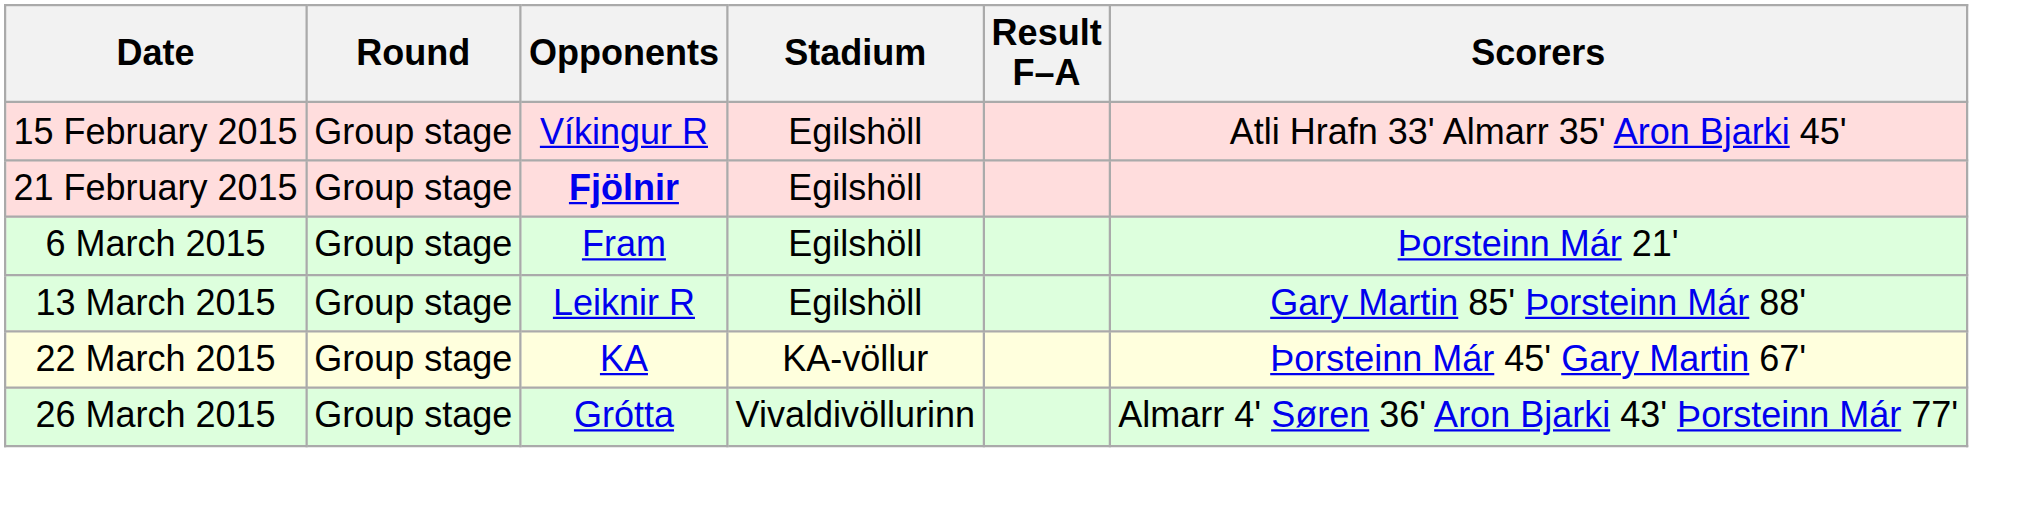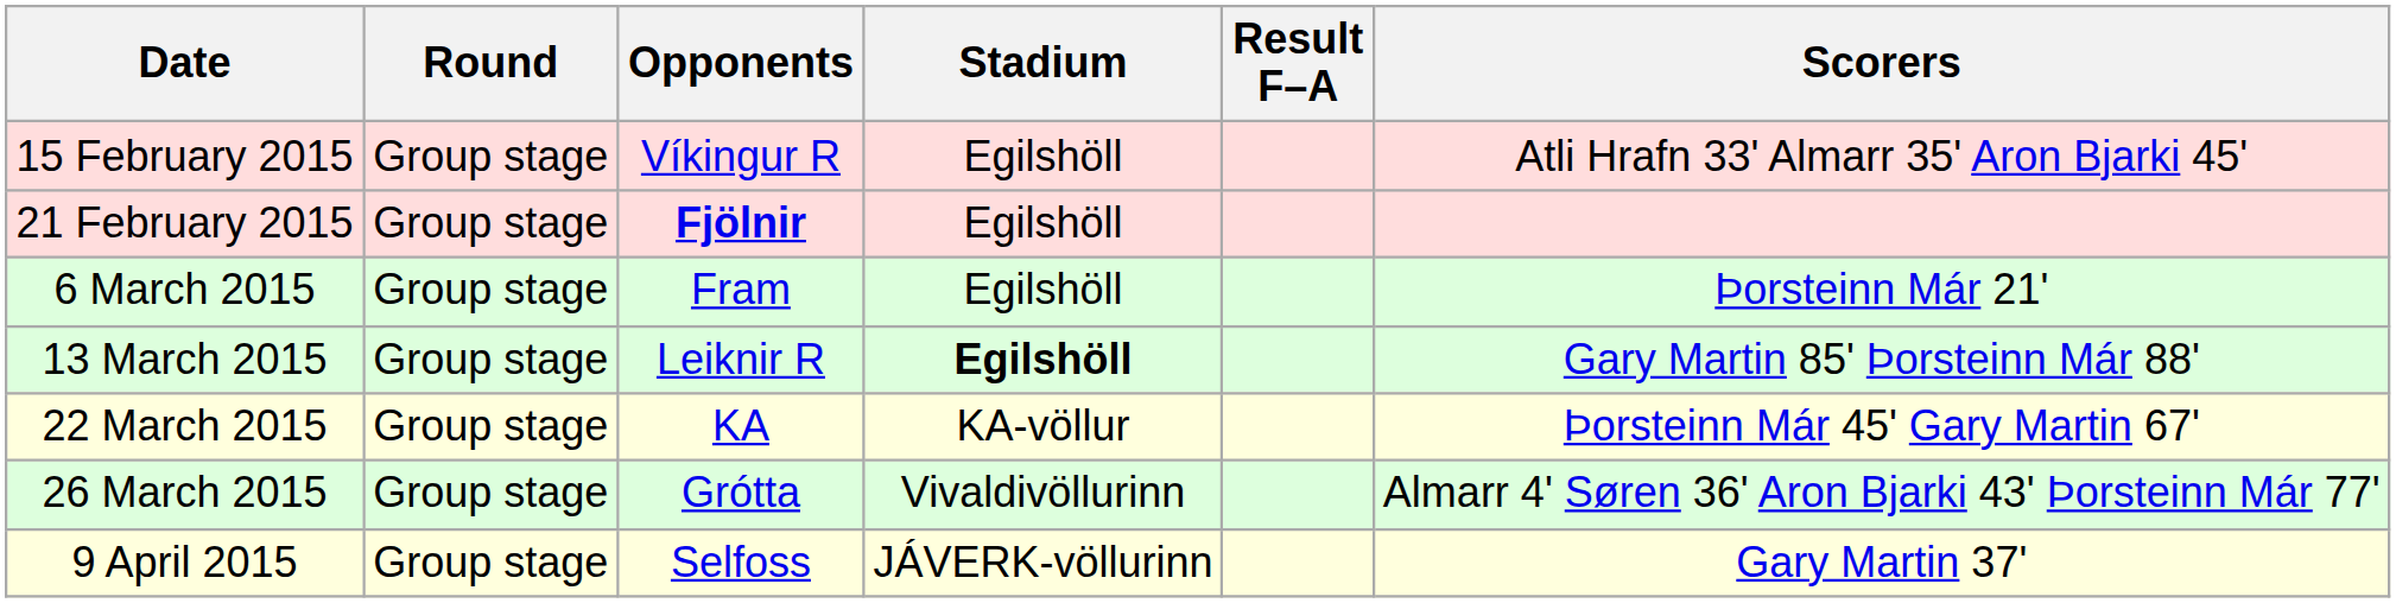 <table class="wikitable" style="text-align:center">
 <tr>
 <th>Date</th>
 <th>Round</th>
 <th>Opponents</th>
 <th>Stadium</th>
 <th>Result<br>F–A</th>
 <th>Scorers</th>
 </tr>
 <tr bgcolor="#ffdddd">
 <td>15 February 2015</td>
 <td>Group stage</td>
 <td><a href='#'>Víkingur R</a></td>
 <td>Egilshöll</td>
 <td></td>
 <td>Atli Hrafn 33' Almarr 35' <a href='#'>Aron Bjarki</a> 45'</td>
 </tr>
 <tr bgcolor="#ffdddd">
 <td>21 February 2015</td>
 <td>Group stage</td>
 <td><strong><a href='#'>Fjölnir</a></strong></td>
 <td>Egilshöll</td>
 <td></td>
 <td></td>
 </tr>
 <tr bgcolor="#ddffdd">
 <td>6 March 2015</td>
 <td>Group stage</td>
 <td><a href='#'>Fram</a></td>
 <td>Egilshöll</td>
 <td></td>
 <td><a href='#'>Þorsteinn Már</a> 21'</td>
 </tr>
 <tr bgcolor="#ddffdd">
 <td>13 March 2015</td>
 <td>Group stage</td>
 <td><a href='#'>Leiknir R</a></td>
-<td>Egilshöll</td>
+<td><strong>Egilshöll</strong></td>
 <td></td>
 <td><a href='#'>Gary Martin</a> 85' <a href='#'>Þorsteinn Már</a> 88'</td>
 </tr>
 <tr bgcolor="#ffffdd">
 <td>22 March 2015</td>
 <td>Group stage</td>
 <td><a href='#'>KA</a></td>
 <td>KA-völlur</td>
 <td></td>
 <td><a href='#'>Þorsteinn Már</a> 45' <a href='#'>Gary Martin</a> 67'</td>
 </tr>
 <tr bgcolor="#ddffdd">
 <td>26 March 2015</td>
 <td>Group stage</td>
 <td><a href='#'>Grótta</a></td>
 <td>Vivaldivöllurinn</td>
 <td></td>
 <td>Almarr 4' <a href='#'>Søren</a> 36' <a href='#'>Aron Bjarki</a> 43' <a href='#'>Þorsteinn Már</a> 77'</td>
 </tr>
+<tr bgcolor="#ffffdd">
+<td>9 April 2015</td>
+<td>Group stage</td>
+<td><a href='#'>Selfoss</a></td>
+<td>JÁVERK-völlurinn</td>
+<td></td>
+<td><a href='#'>Gary Martin</a> 37'</td>
+</tr>
 </table>
